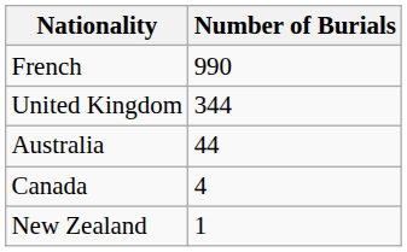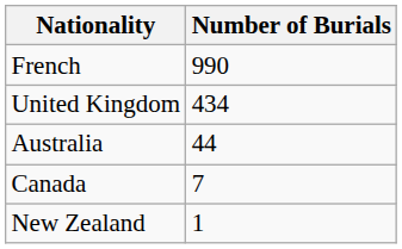 <table class="wikitable">
 <tr>
 <th>Nationality</th>
 <th>Number of Burials</th>
 </tr>
 <tr>
 <td>French</td>
 <td>990</td>
 </tr>
 <tr>
 <td>United Kingdom</td>
-<td>344</td>
+<td>434</td>
 </tr>
 <tr>
 <td>Australia</td>
 <td>44</td>
 </tr>
 <tr>
 <td>Canada</td>
-<td>4</td>
+<td>7</td>
 </tr>
 <tr>
 <td>New Zealand</td>
 <td>1</td>
 </tr>
 </table>
